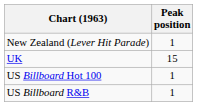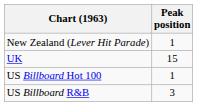 <table class="wikitable sortable">
 <tr>
 <th align="left">Chart (1963)</th>
 <th style="text-align:center;">Peak<br>position</th>
 </tr>
 <tr>
 <td>New Zealand (<em>Lever Hit Parade</em>)</td>
 <td style="text-align:center;">1</td>
 </tr>
 <tr>
 <td><a href='#'>UK</a></td>
 <td style="text-align:center;">15</td>
 </tr>
 <tr>
 <td>US <a href='#'><em>Billboard</em> Hot 100</a></td>
 <td style="text-align:center;">1</td>
 </tr>
 <tr>
 <td>US <em>Billboard</em> <a href='#'>R&B</a></td>
-<td style="text-align:center;">1</td>
+<td style="text-align:center;">3</td>
 </tr>
 </table>
